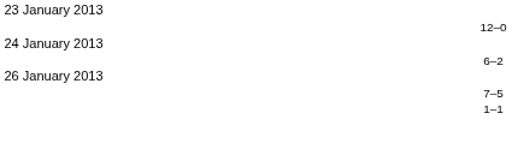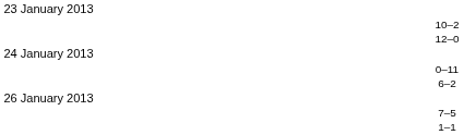 <table style="width:70%;" cellspacing="1">
 <tr>
 <th width=35%></th>
 <th width=15%></th>
 <th></th>
 </tr>
 <tr>
 <td>23 January 2013</td>
 </tr>
 <tr style=font-size:90%>
 <td align=right><strong></strong></td>
+<td align=center>10–2</td>
+<td><strong></strong></td>
+</tr>
+<tr style=font-size:90%>
+<td align=right><strong></strong></td>
 <td align=center>12–0</td>
 <td><strong></strong></td>
 </tr>
 <tr>
 <td>24 January 2013</td>
+</tr>
+<tr style=font-size:90%>
+<td align=right><strong></strong></td>
+<td align=center>0–11</td>
+<td><strong></strong></td>
 </tr>
 <tr style=font-size:90%>
 <td align=right><strong></strong></td>
 <td align=center>6–2</td>
 <td><strong></strong></td>
 </tr>
 <tr>
 <td>26 January 2013</td>
 </tr>
 <tr style=font-size:90%>
 <td align=right><strong></strong></td>
 <td align=center>7–5</td>
 <td><strong></strong></td>
 </tr>
 <tr style=font-size:90%>
 <td align=right><strong></strong></td>
 <td align=center>1–1</td>
 <td><strong></strong></td>
 </tr>
 </table>
